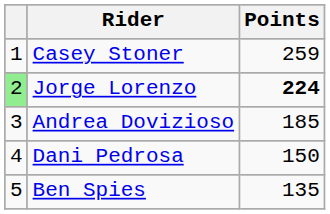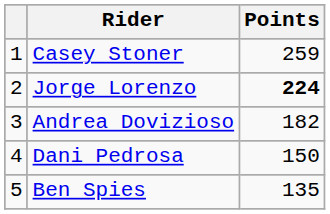 <table class="wikitable" style="font-size: 95%;">
 <tr>
 <th></th>
 <th>Rider</th>
 <th>Points</th>
 </tr>
 <tr>
 <td align=center>1</td>
 <td> <a href='#'>Casey Stoner</a></td>
 <td align=right>259</td>
 </tr>
 <tr>
-<td align=center style="background: lightgreen;">2</td>
+<td align=center>2</td>
 <td> <a href='#'>Jorge Lorenzo</a></td>
 <td align=right><strong>224</strong></td>
 </tr>
 <tr>
 <td align=center>3</td>
 <td> <a href='#'>Andrea Dovizioso</a></td>
-<td align=right>185</td>
+<td align=right>182</td>
 </tr>
 <tr>
 <td align=center>4</td>
 <td> <a href='#'>Dani Pedrosa</a></td>
 <td align=right>150</td>
 </tr>
 <tr>
 <td align=center>5</td>
 <td> <a href='#'>Ben Spies</a></td>
 <td align=right>135</td>
 </tr>
 </table>
